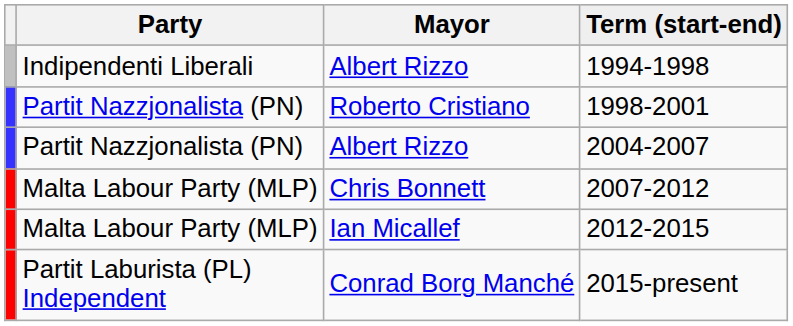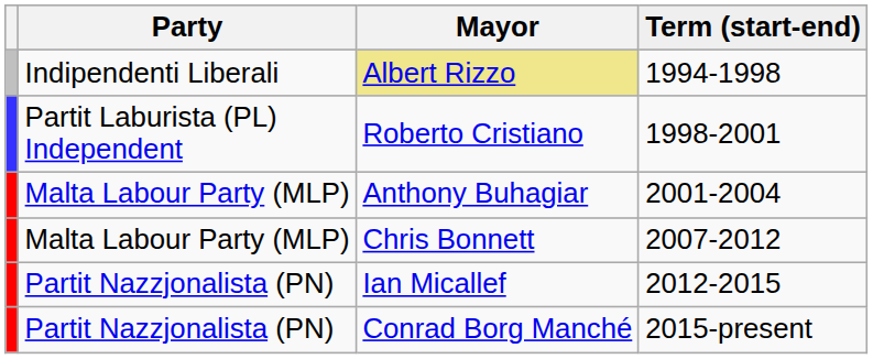 <table class="wikitable">
 <tr style="font-weight:bold; text-align:center; background-color:#EFEFEF;">
 <th style="vertical-align:middle;"></th>
 <th style="vertical-align:middle;">Party</th>
 <th style="vertical-align:middle;">Mayor</th>
 <th style="background-color:#efefef; text-align:left;">Term (start-end)</th>
 </tr>
 <tr>
 <td style="vertical-align:middle; background-color:#c0c0c0;"></td>
 <td style="vertical-align:middle;">Indipendenti Liberali</td>
-<td style="vertical-align:middle;"><a href='#'>Albert Rizzo</a></td>
+<td style="background: khaki; vertical-align:middle;"><a href='#'>Albert Rizzo</a></td>
 <td>1994-1998</td>
 </tr>
 <tr>
 <td style="background-color:#3531ff;"></td>
-<td><a href='#'>Partit Nazzjonalista</a> (PN)</td>
+<td>Partit Laburista (PL)<br><a href='#'>Independent</a></td>
 <td><a href='#'>Roberto Cristiano</a></td>
 <td>1998-2001</td>
 </tr>
 <tr>
-<td style="background-color:#3531FF; color:#FE0000;"></td>
-<td>Partit Nazzjonalista (PN)</td>
-<td><a href='#'>Albert Rizzo</a></td>
-<td>2004-2007</td>
+<td style="background-color:#FE0000; color:#fe0000;"></td>
+<td><a href='#'>Malta Labour Party</a> (MLP)</td>
+<td><a href='#'>Anthony Buhagiar</a></td>
+<td>2001-2004</td>
 </tr>
 <tr>
 <td style="background-color:#FE0000; color:#FE0000;"></td>
 <td>Malta Labour Party (MLP)</td>
 <td><a href='#'>Chris Bonnett</a></td>
 <td>2007-2012</td>
 </tr>
 <tr>
 <td style="background-color:#FE0000; color:#FE0000;"></td>
-<td>Malta Labour Party (MLP)</td>
+<td><a href='#'>Partit Nazzjonalista</a> (PN)</td>
 <td style="vertical-align:middle;"><a href='#'>Ian Micallef</a></td>
 <td>2012-2015</td>
 </tr>
 <tr>
 <td style="background-color:#FE0000; color:#FE0000;"></td>
-<td>Partit Laburista (PL)<br><a href='#'>Independent</a></td>
+<td><a href='#'>Partit Nazzjonalista</a> (PN)</td>
 <td><a href='#'>Conrad Borg Manché</a></td>
 <td>2015-present</td>
 </tr>
 </table>
